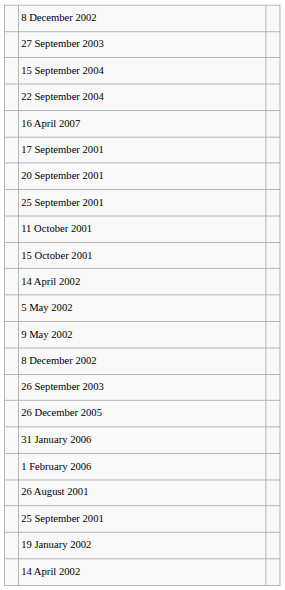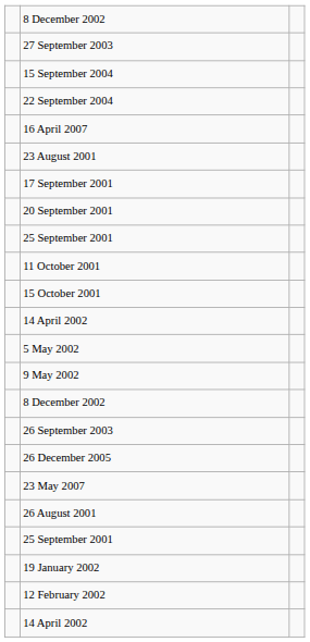 <table class="wikitable" style="font-size: 80%; float: left; width: 26em; margin-right: 1em; height: 700px">
 <tr>
 <td></td>
 <td>8 December 2002</td>
 <td></td>
 </tr>
 <tr>
 <td></td>
 <td>27 September 2003</td>
 <td></td>
 </tr>
 <tr>
 <td></td>
 <td>15 September 2004</td>
 <td></td>
 </tr>
 <tr>
 <td></td>
 <td>22 September 2004</td>
 <td></td>
 </tr>
 <tr>
 <td></td>
 <td>16 April 2007</td>
+<td></td>
+</tr>
+<tr>
+<td></td>
+<td>23 August 2001</td>
 <td></td>
 </tr>
 <tr>
 <td></td>
 <td>17 September 2001</td>
 <td></td>
 </tr>
 <tr>
 <td></td>
 <td>20 September 2001</td>
 <td></td>
 </tr>
 <tr>
 <td></td>
 <td>25 September 2001</td>
 <td></td>
 </tr>
 <tr>
 <td></td>
 <td>11 October 2001</td>
 <td></td>
 </tr>
 <tr>
 <td></td>
 <td>15 October 2001</td>
 <td></td>
 </tr>
 <tr>
 <td></td>
 <td>14 April 2002</td>
 <td></td>
 </tr>
 <tr>
 <td></td>
 <td>5 May 2002</td>
 <td></td>
 </tr>
 <tr>
 <td></td>
 <td>9 May 2002</td>
 <td></td>
 </tr>
 <tr>
 <td></td>
 <td>8 December 2002</td>
 <td></td>
 </tr>
 <tr>
 <td></td>
 <td>26 September 2003</td>
 <td></td>
 </tr>
 <tr>
 <td></td>
 <td>26 December 2005</td>
 <td></td>
 </tr>
 <tr>
 <td></td>
-<td>31 January 2006</td>
-<td></td>
-</tr>
-<tr>
-<td></td>
-<td>1 February 2006</td>
+<td>23 May 2007</td>
 <td></td>
 </tr>
 <tr>
 <td></td>
 <td>26 August 2001</td>
 <td></td>
 </tr>
 <tr>
 <td></td>
 <td>25 September 2001</td>
 <td></td>
 </tr>
 <tr>
 <td></td>
 <td>19 January 2002</td>
 <td></td>
 </tr>
 <tr>
 <td></td>
+<td>12 February 2002</td>
+<td></td>
+</tr>
+<tr>
+<td></td>
 <td>14 April 2002</td>
 <td></td>
 </tr>
 </table>
